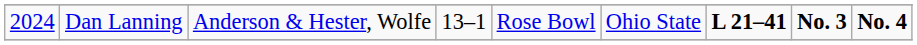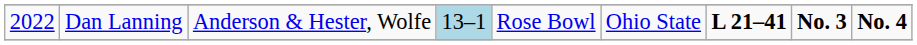 <table class="wikitable">
 <tr>
 </tr>
 <tr>
-<td style="text-align: center;"><a href='#'>2024</a></td>
+<td style="text-align: center;"><a href='#'>2022</a></td>
 <td style="text-align: center;"><a href='#'>Dan Lanning</a></td>
 <td style="text-align: center;"><a href='#'>Anderson & Hester</a>, Wolfe</td>
-<td style="text-align: center;">13–1</td>
+<td style="background: lightblue; text-align: center;">13–1</td>
 <td style="text-align: center;"><a href='#'>Rose Bowl</a></td>
 <td style="text-align: center;"><a href='#'>Ohio State</a></td>
 <td style="text-align: center;"><strong>L 21–41</strong></td>
 <td style="text-align: center;"><strong>No. 3</strong></td>
 <td style="text-align: center;"><strong>No. 4</strong></td>
 </tr>
 <tr>
 </tr>
 </table>
